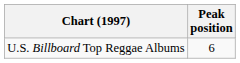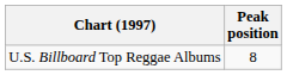 <table class="wikitable">
 <tr>
 <th>Chart (1997)</th>
 <th>Peak<br>position</th>
 </tr>
 <tr>
 <td>U.S. <em>Billboard</em> Top Reggae Albums</td>
-<td align="center">6</td>
+<td align="center">8</td>
 </tr>
 </table>
